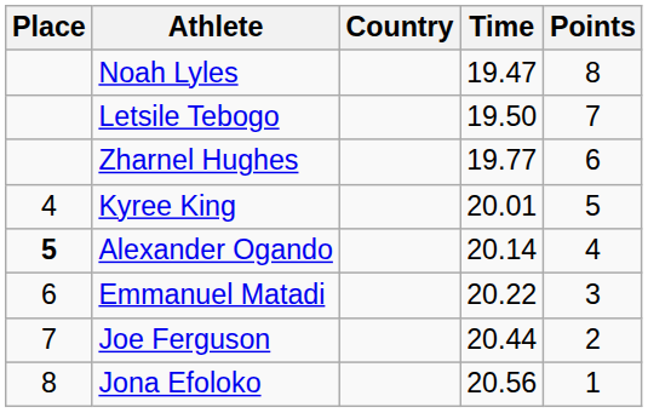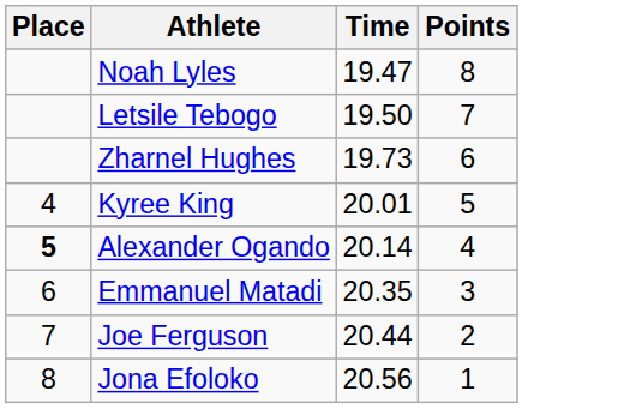 <table class="wikitable">
 <tr>
 <th>Place</th>
 <th>Athlete</th>
-<th>Country</th>
 <th>Time</th>
 <th>Points</th>
 </tr>
 <tr>
 <td align=center></td>
 <td><a href='#'>Noah Lyles</a></td>
-<td></td>
 <td>19.47</td>
 <td align=center>8</td>
 </tr>
 <tr>
 <td align=center></td>
 <td><a href='#'>Letsile Tebogo</a></td>
-<td></td>
 <td>19.50</td>
 <td align=center>7</td>
 </tr>
 <tr>
 <td align=center></td>
 <td><a href='#'>Zharnel Hughes</a></td>
-<td></td>
-<td>19.77</td>
+<td>19.73</td>
 <td align=center>6</td>
 </tr>
 <tr>
 <td align=center>4</td>
 <td><a href='#'>Kyree King</a></td>
-<td></td>
 <td>20.01</td>
 <td align=center>5</td>
 </tr>
 <tr>
 <td align=center><strong>5</strong></td>
 <td><a href='#'>Alexander Ogando</a></td>
-<td></td>
 <td>20.14</td>
 <td align=center>4</td>
 </tr>
 <tr>
 <td align=center>6</td>
 <td><a href='#'>Emmanuel Matadi</a></td>
-<td></td>
-<td>20.22</td>
+<td>20.35</td>
 <td align=center>3</td>
 </tr>
 <tr>
 <td align=center>7</td>
 <td><a href='#'>Joe Ferguson</a></td>
-<td></td>
 <td>20.44</td>
 <td align=center>2</td>
 </tr>
 <tr>
 <td align=center>8</td>
 <td><a href='#'>Jona Efoloko</a></td>
-<td></td>
 <td>20.56</td>
 <td align=center>1</td>
 </tr>
 </table>
